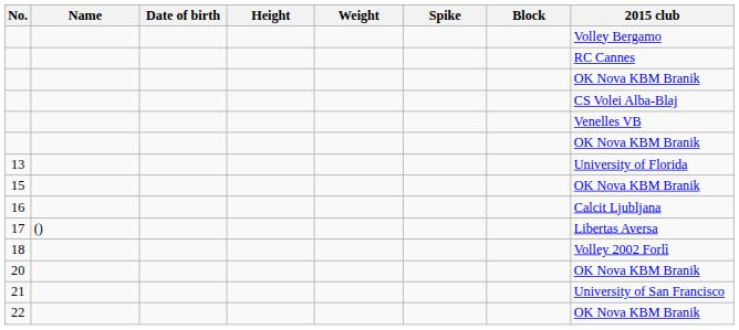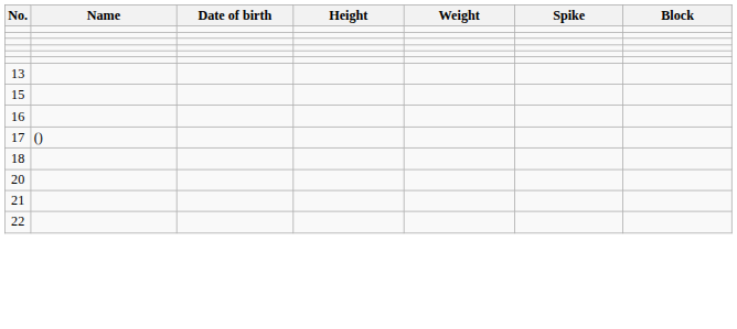 <table class="wikitable sortable" style="font-size:100%; text-align:center;">
 <tr>
 <th>No.</th>
 <th style="width:14em">Name</th>
 <th style="width:11em">Date of birth</th>
 <th style="width:10em">Height</th>
 <th style="width:10em">Weight</th>
 <th style="width:10em">Spike</th>
 <th style="width:10em">Block</th>
-<th style="width:21em">2015 club</th>
 </tr>
 <tr>
 <td></td>
 <td align=left></td>
 <td align=right></td>
 <td></td>
 <td></td>
 <td></td>
 <td></td>
-<td align=left> <a href='#'>Volley Bergamo</a></td>
 </tr>
 <tr>
 <td></td>
 <td align=left></td>
 <td align=right></td>
 <td></td>
 <td></td>
 <td></td>
 <td></td>
-<td align=left> <a href='#'>RC Cannes</a></td>
 </tr>
 <tr>
 <td></td>
 <td align=left></td>
 <td align=right></td>
 <td></td>
 <td></td>
 <td></td>
 <td></td>
-<td align=left> <a href='#'>OK Nova KBM Branik</a></td>
 </tr>
 <tr>
 <td></td>
 <td align=left></td>
 <td align=right></td>
 <td></td>
 <td></td>
 <td></td>
 <td></td>
-<td align=left> <a href='#'>CS Volei Alba-Blaj</a></td>
 </tr>
 <tr>
 <td></td>
 <td align=left></td>
 <td align=right></td>
 <td></td>
 <td></td>
 <td></td>
 <td></td>
-<td align=left> <a href='#'>Venelles VB</a></td>
 </tr>
 <tr>
 <td></td>
 <td align=left></td>
 <td align=right></td>
 <td></td>
 <td></td>
 <td></td>
 <td></td>
-<td align=left> <a href='#'>OK Nova KBM Branik</a></td>
 </tr>
 <tr>
 <td>13</td>
 <td align=left></td>
 <td align=right></td>
 <td></td>
 <td></td>
 <td></td>
 <td></td>
-<td align=left> <a href='#'>University of Florida</a></td>
 </tr>
 <tr>
 <td>15</td>
 <td align=left></td>
 <td align=right></td>
 <td></td>
 <td></td>
 <td></td>
 <td></td>
-<td align=left> <a href='#'>OK Nova KBM Branik</a></td>
 </tr>
 <tr>
 <td>16</td>
 <td align=left></td>
 <td align=right></td>
 <td></td>
 <td></td>
 <td></td>
 <td></td>
-<td align=left> <a href='#'>Calcit Ljubljana</a></td>
 </tr>
 <tr>
 <td>17</td>
 <td align=left> ()</td>
 <td align=right></td>
 <td></td>
 <td></td>
 <td></td>
 <td></td>
-<td align=left> <a href='#'>Libertas Aversa</a></td>
 </tr>
 <tr>
 <td>18</td>
 <td align=left></td>
 <td align=right></td>
 <td></td>
 <td></td>
 <td></td>
 <td></td>
-<td align=left> <a href='#'>Volley 2002 Forlì</a></td>
 </tr>
 <tr>
 <td>20</td>
 <td align=left></td>
 <td align=right></td>
 <td></td>
 <td></td>
 <td></td>
 <td></td>
-<td align=left> <a href='#'>OK Nova KBM Branik</a></td>
 </tr>
 <tr>
 <td>21</td>
 <td align=left></td>
 <td align=right></td>
 <td></td>
 <td></td>
 <td></td>
 <td></td>
-<td align=left> <a href='#'>University of San Francisco</a></td>
 </tr>
 <tr>
 <td>22</td>
 <td align=left></td>
 <td align=right></td>
 <td></td>
 <td></td>
 <td></td>
 <td></td>
-<td align=left> <a href='#'>OK Nova KBM Branik</a></td>
 </tr>
 </table>
